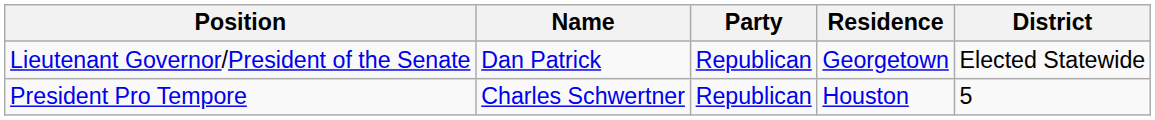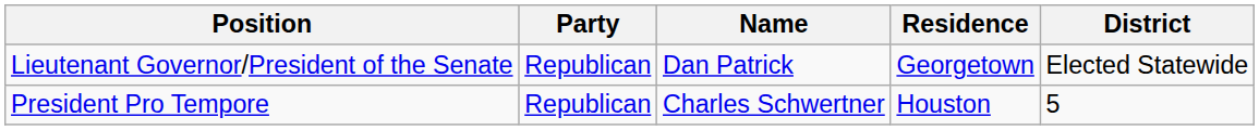 <table class=wikitable>
 <tr>
 <th>Position</th>
+<th>Party</th>
 <th>Name</th>
-<th>Party</th>
 <th>Residence</th>
 <th>District</th>
 </tr>
 <tr>
 <td><a href='#'>Lieutenant Governor</a>/<a href='#'>President of the Senate</a></td>
+<td><a href='#'>Republican</a></td>
 <td><a href='#'>Dan Patrick</a></td>
-<td><a href='#'>Republican</a></td>
 <td><a href='#'>Georgetown</a></td>
 <td>Elected Statewide</td>
 </tr>
 <tr>
 <td><a href='#'>President Pro Tempore</a></td>
+<td><a href='#'>Republican</a></td>
 <td><a href='#'>Charles Schwertner</a></td>
-<td><a href='#'>Republican</a></td>
 <td><a href='#'>Houston</a></td>
 <td>5</td>
 </tr>
 </table>
